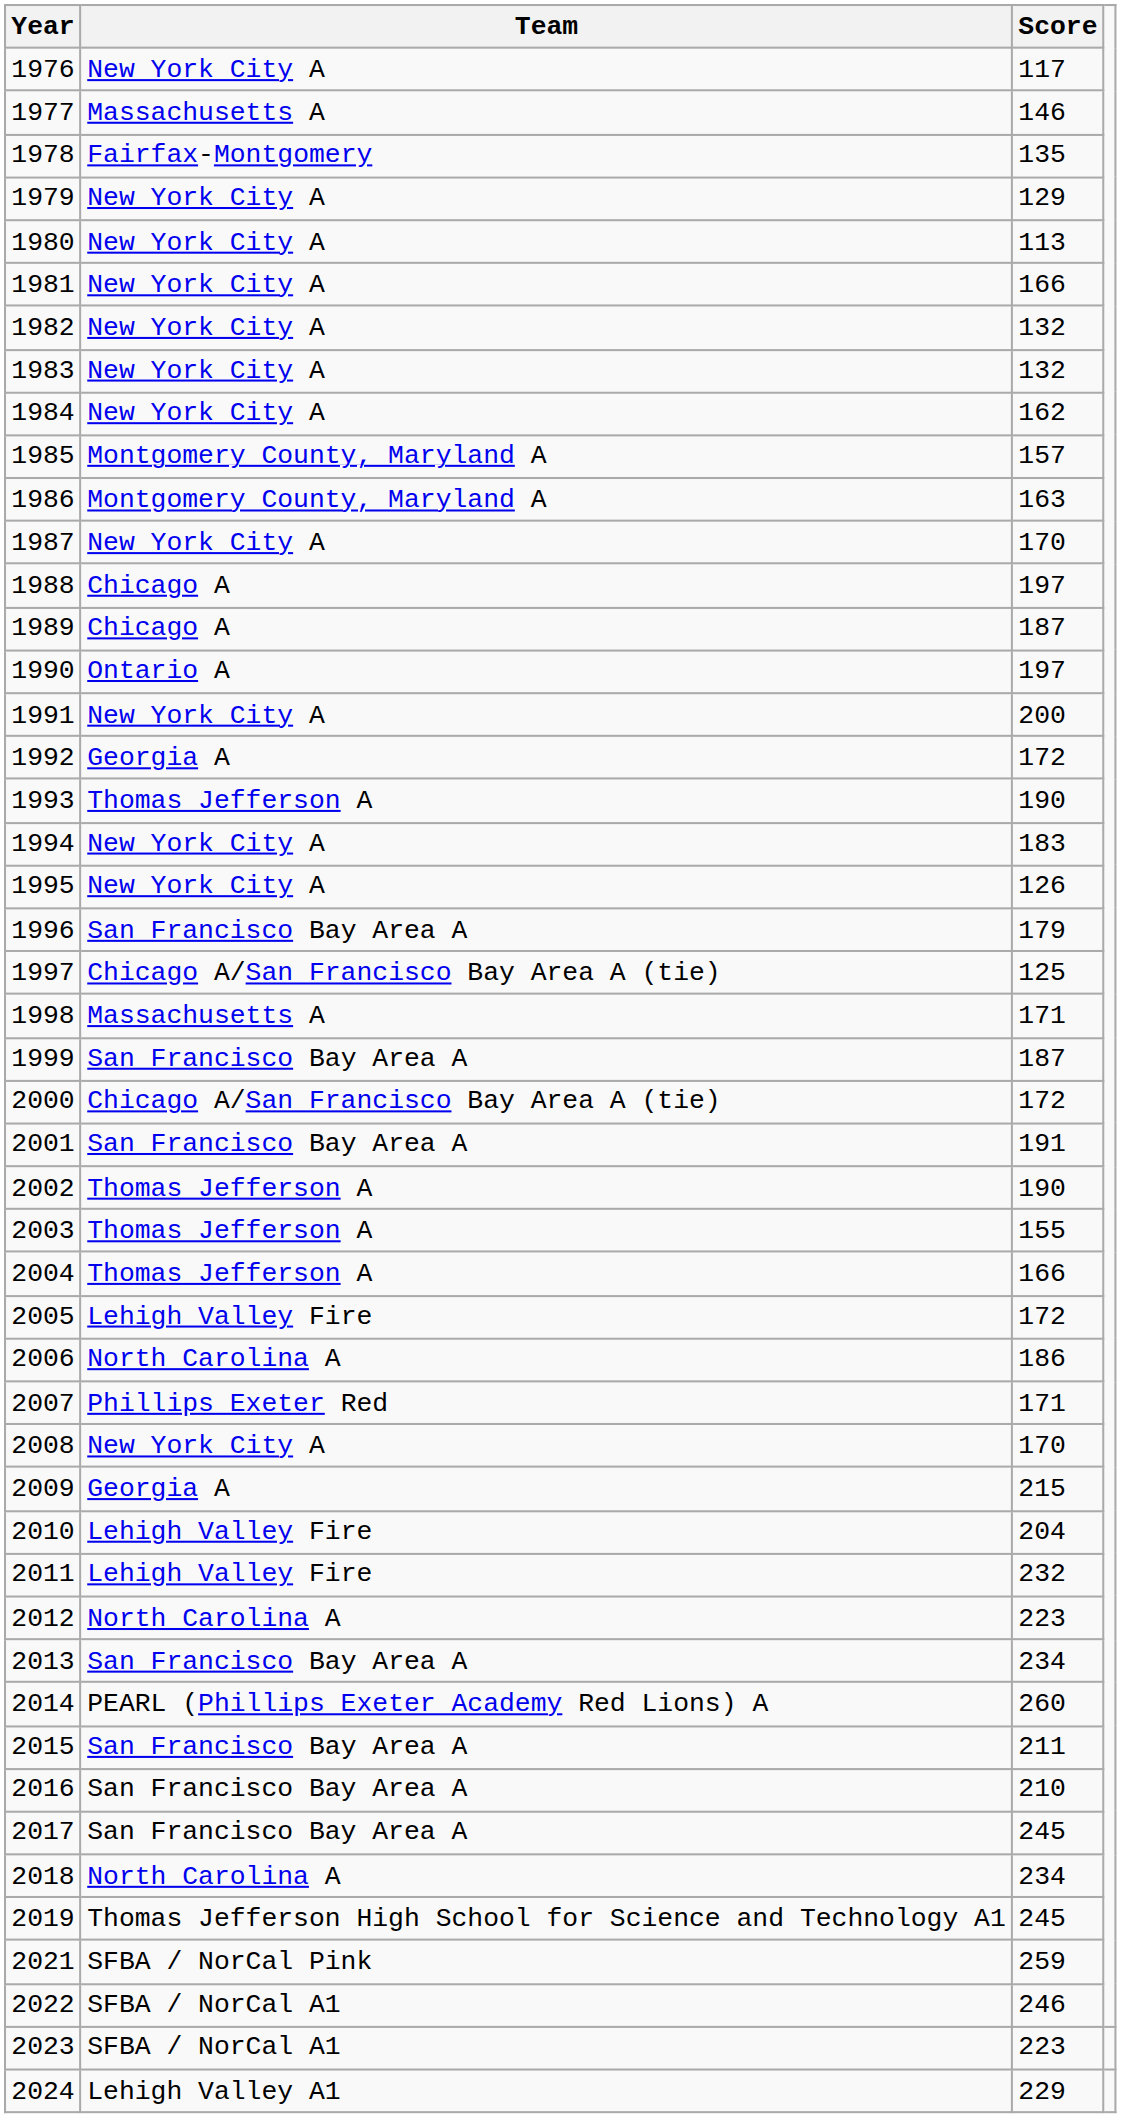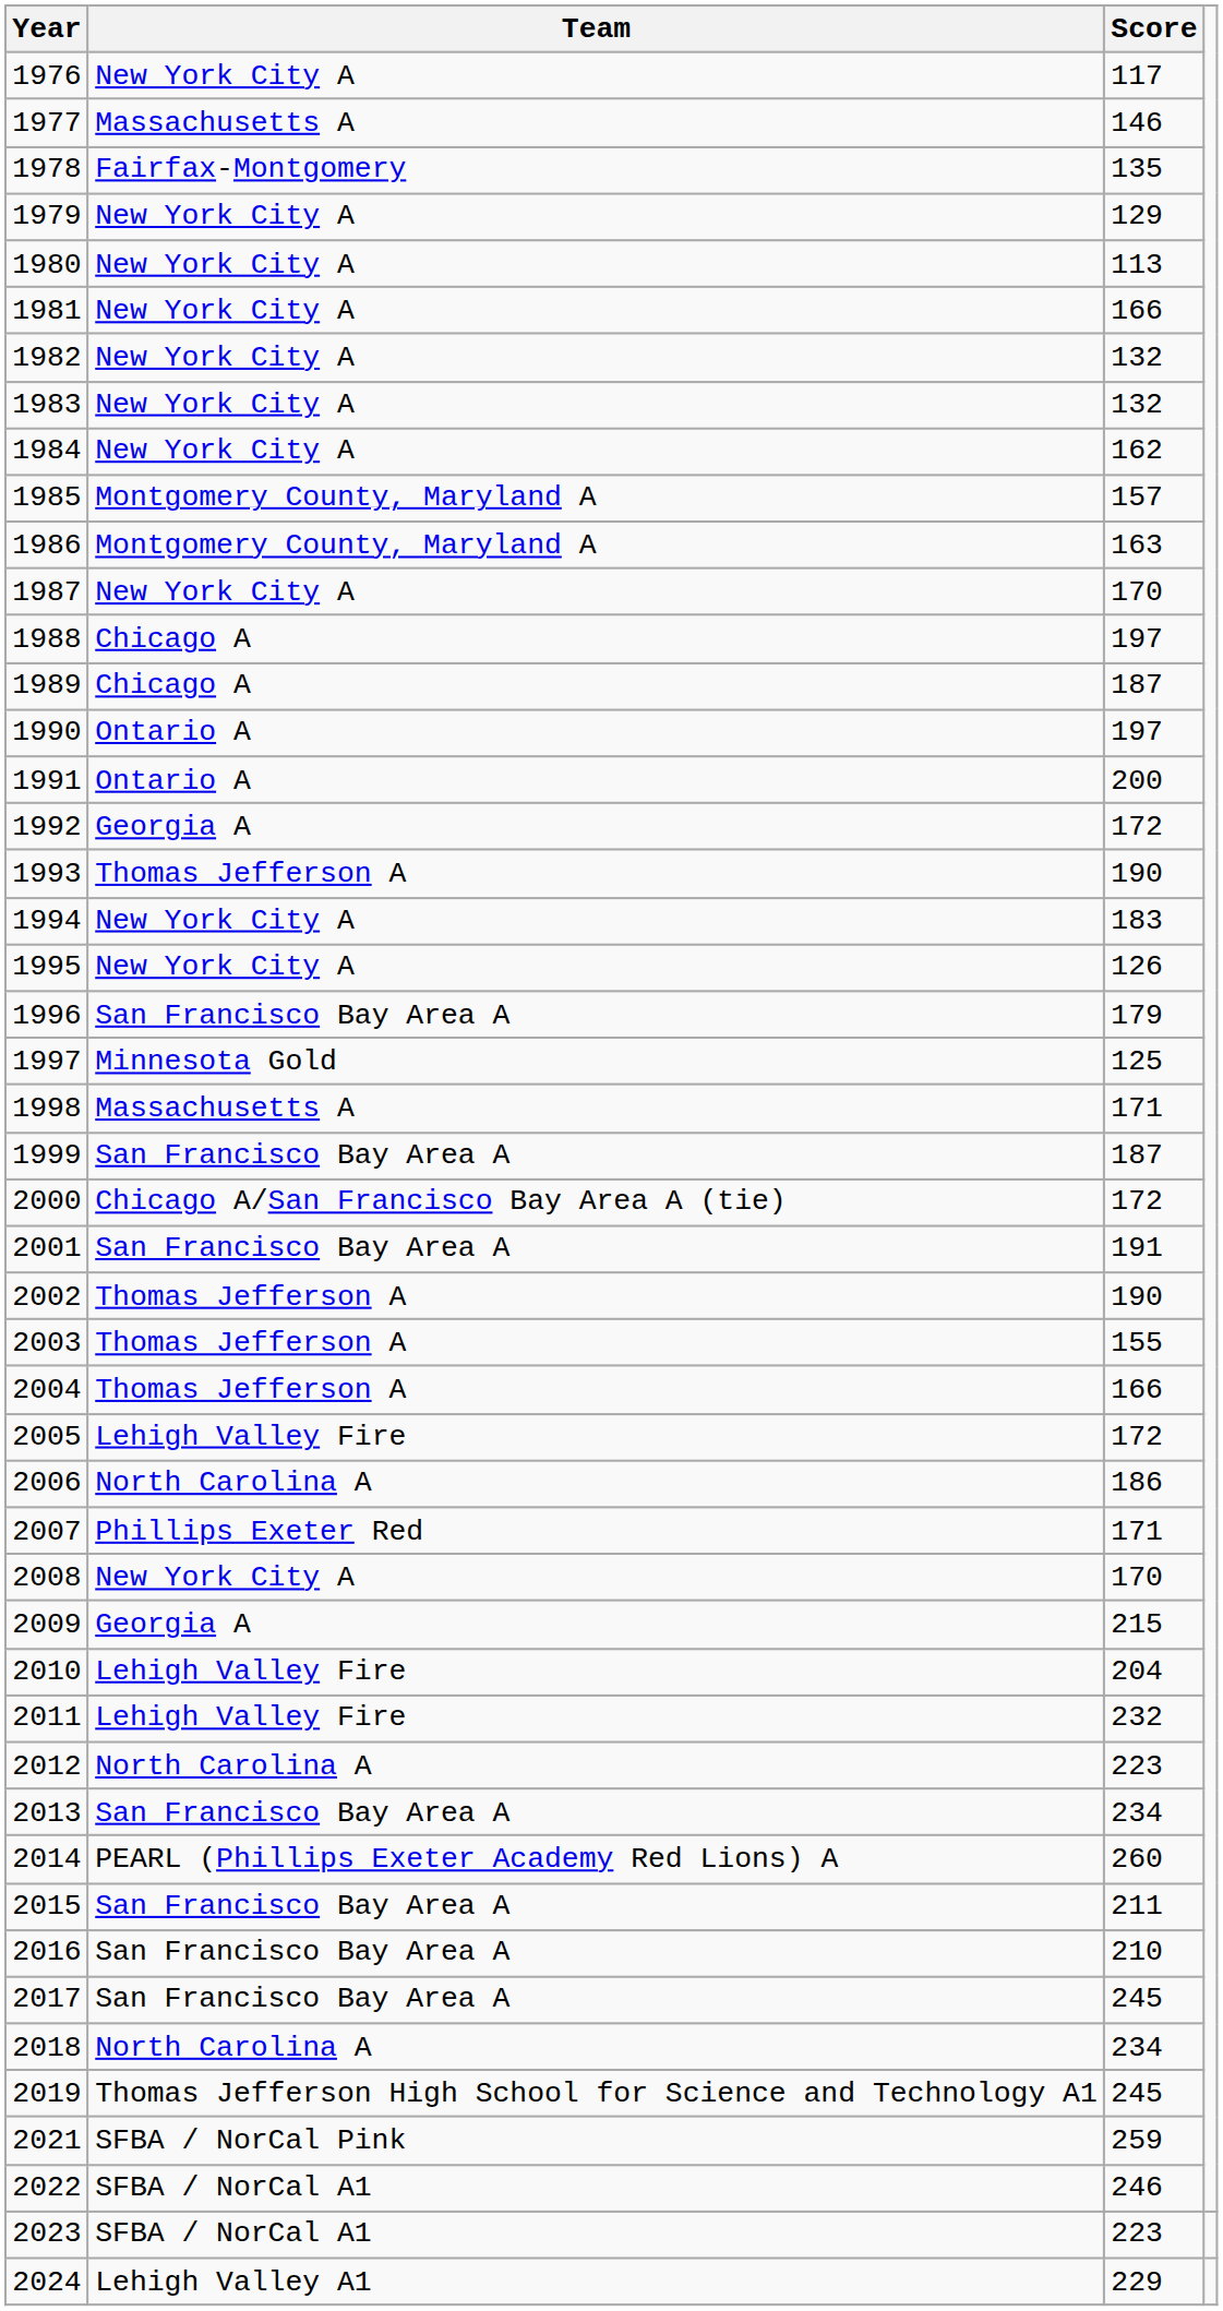 <table class="wikitable">
 <tr>
 <th>Year</th>
 <th>Team</th>
 <th>Score</th>
 </tr>
 <tr>
 <td>1976</td>
 <td><a href='#'>New York City</a> A</td>
 <td>117</td>
 </tr>
 <tr>
 <td>1977</td>
 <td><a href='#'>Massachusetts</a> A</td>
 <td>146</td>
 </tr>
 <tr>
 <td>1978</td>
 <td><a href='#'>Fairfax</a>-<a href='#'>Montgomery</a></td>
 <td>135</td>
 </tr>
 <tr>
 <td>1979</td>
 <td><a href='#'>New York City</a> A</td>
 <td>129</td>
 </tr>
 <tr>
 <td>1980</td>
 <td><a href='#'>New York City</a> A</td>
 <td>113</td>
 </tr>
 <tr>
 <td>1981</td>
 <td><a href='#'>New York City</a> A</td>
 <td>166</td>
 </tr>
 <tr>
 <td>1982</td>
 <td><a href='#'>New York City</a> A</td>
 <td>132</td>
 </tr>
 <tr>
 <td>1983</td>
 <td><a href='#'>New York City</a> A</td>
 <td>132</td>
 </tr>
 <tr>
 <td>1984</td>
 <td><a href='#'>New York City</a> A</td>
 <td>162</td>
 </tr>
 <tr>
 <td>1985</td>
 <td><a href='#'>Montgomery County, Maryland</a> A</td>
 <td>157</td>
 </tr>
 <tr>
 <td>1986</td>
 <td><a href='#'>Montgomery County, Maryland</a> A</td>
 <td>163</td>
 </tr>
 <tr>
 <td>1987</td>
 <td><a href='#'>New York City</a> A</td>
 <td>170</td>
 </tr>
 <tr>
 <td>1988</td>
 <td><a href='#'>Chicago</a> A</td>
 <td>197</td>
 </tr>
 <tr>
 <td>1989</td>
 <td><a href='#'>Chicago</a> A</td>
 <td>187</td>
 </tr>
 <tr>
 <td>1990</td>
 <td><a href='#'>Ontario</a> A</td>
 <td>197</td>
 </tr>
 <tr>
 <td>1991</td>
-<td><a href='#'>New York City</a> A</td>
+<td><a href='#'>Ontario</a> A</td>
 <td>200</td>
 </tr>
 <tr>
 <td>1992</td>
 <td><a href='#'>Georgia</a> A</td>
 <td>172</td>
 </tr>
 <tr>
 <td>1993</td>
 <td><a href='#'>Thomas Jefferson</a> A</td>
 <td>190</td>
 </tr>
 <tr>
 <td>1994</td>
 <td><a href='#'>New York City</a> A</td>
 <td>183</td>
 </tr>
 <tr>
 <td>1995</td>
 <td><a href='#'>New York City</a> A</td>
 <td>126</td>
 </tr>
 <tr>
 <td>1996</td>
 <td><a href='#'>San Francisco</a> Bay Area A</td>
 <td>179</td>
 </tr>
 <tr>
 <td>1997</td>
-<td><a href='#'>Chicago</a> A/<a href='#'>San Francisco</a> Bay Area A (tie)</td>
+<td><a href='#'>Minnesota</a> Gold</td>
 <td>125</td>
 </tr>
 <tr>
 <td>1998</td>
 <td><a href='#'>Massachusetts</a> A</td>
 <td>171</td>
 </tr>
 <tr>
 <td>1999</td>
 <td><a href='#'>San Francisco</a> Bay Area A</td>
 <td>187</td>
 </tr>
 <tr>
 <td>2000</td>
 <td><a href='#'>Chicago</a> A/<a href='#'>San Francisco</a> Bay Area A (tie)</td>
 <td>172</td>
 </tr>
 <tr>
 <td>2001</td>
 <td><a href='#'>San Francisco</a> Bay Area A</td>
 <td>191</td>
 </tr>
 <tr>
 <td>2002</td>
 <td><a href='#'>Thomas Jefferson</a> A</td>
 <td>190</td>
 </tr>
 <tr>
 <td>2003</td>
 <td><a href='#'>Thomas Jefferson</a> A</td>
 <td>155</td>
 </tr>
 <tr>
 <td>2004</td>
 <td><a href='#'>Thomas Jefferson</a> A</td>
 <td>166</td>
 </tr>
 <tr>
 <td>2005</td>
 <td><a href='#'>Lehigh Valley</a> Fire</td>
 <td>172</td>
 </tr>
 <tr>
 <td>2006</td>
 <td><a href='#'>North Carolina</a> A</td>
 <td>186</td>
 </tr>
 <tr>
 <td>2007</td>
 <td><a href='#'>Phillips Exeter</a> Red</td>
 <td>171</td>
 </tr>
 <tr>
 <td>2008</td>
 <td><a href='#'>New York City</a> A</td>
 <td>170</td>
 </tr>
 <tr>
 <td>2009</td>
 <td><a href='#'>Georgia</a> A</td>
 <td>215</td>
 </tr>
 <tr>
 <td>2010</td>
 <td><a href='#'>Lehigh Valley</a> Fire</td>
 <td>204</td>
 </tr>
 <tr>
 <td>2011</td>
 <td><a href='#'>Lehigh Valley</a> Fire</td>
 <td>232</td>
 </tr>
 <tr>
 <td>2012</td>
 <td><a href='#'>North Carolina</a> A</td>
 <td>223</td>
 </tr>
 <tr>
 <td>2013</td>
 <td><a href='#'>San Francisco</a> Bay Area A</td>
 <td>234</td>
 </tr>
 <tr>
 <td>2014</td>
 <td>PEARL (<a href='#'>Phillips Exeter Academy</a> Red Lions) A</td>
 <td>260</td>
 </tr>
 <tr>
 <td>2015</td>
 <td><a href='#'>San Francisco</a> Bay Area A</td>
 <td>211</td>
 </tr>
 <tr>
 <td>2016</td>
 <td>San Francisco Bay Area A</td>
 <td>210</td>
 </tr>
 <tr>
 <td>2017</td>
 <td>San Francisco Bay Area A</td>
 <td>245</td>
 </tr>
 <tr>
 <td>2018</td>
 <td><a href='#'>North Carolina</a> A</td>
 <td>234</td>
 </tr>
 <tr>
 <td>2019</td>
 <td>Thomas Jefferson High School for Science and Technology A1</td>
 <td>245</td>
 </tr>
 <tr>
 <td>2021</td>
 <td>SFBA / NorCal Pink</td>
 <td>259</td>
 </tr>
 <tr>
 <td>2022</td>
 <td>SFBA / NorCal A1</td>
 <td>246</td>
 </tr>
 <tr>
 <td>2023</td>
 <td>SFBA / NorCal A1</td>
 <td>223</td>
 <td></td>
 </tr>
 <tr>
 <td>2024</td>
 <td>Lehigh Valley A1</td>
 <td>229</td>
 </tr>
 </table>
